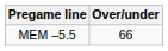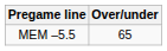 <table class="wikitable">
 <tr align="center">
 <th style=>Pregame line</th>
 <th style=>Over/under</th>
 </tr>
 <tr align="center">
 <td>MEM –5.5</td>
-<td>66</td>
+<td>65</td>
 </tr>
 </table>
